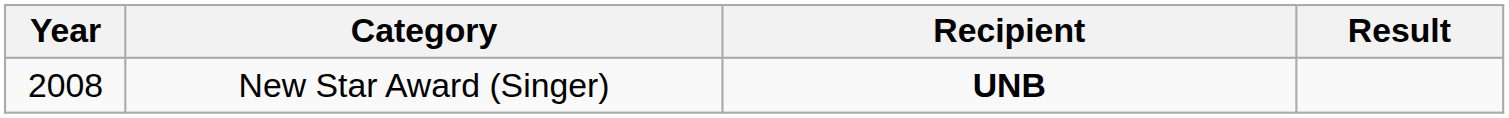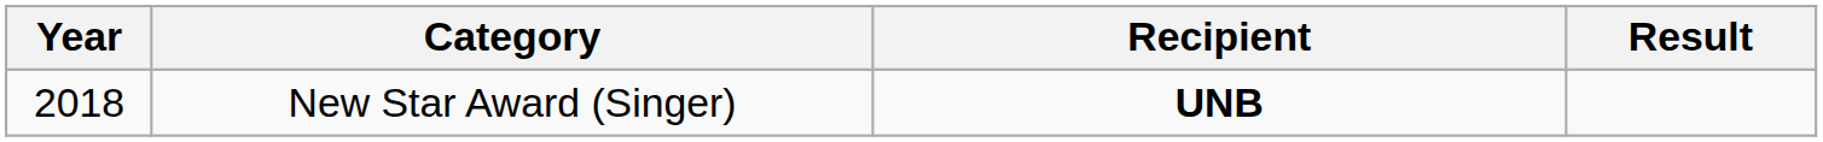 <table class="wikitable" style="text-align:center">
 <tr>
 <th width="50">Year</th>
 <th width="275">Category</th>
 <th width="265">Recipient</th>
 <th width="90">Result</th>
 </tr>
 <tr>
-<td>2008</td>
+<td>2018</td>
 <td>New Star Award (Singer)</td>
 <td><strong>UNB</strong></td>
 <td></td>
 </tr>
 </table>
